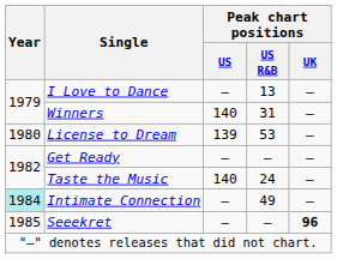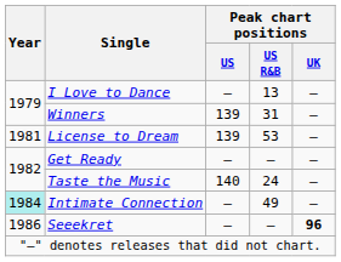 <table class="wikitable" style="text-align:center;">
 <tr>
 <th scope="col" rowspan="2">Year</th>
 <th scope="col" rowspan="2">Single</th>
 <th scope="col" colspan="3">Peak chart positions</th>
 </tr>
 <tr>
 <th width="35"><small><a href='#'>US</a></small><br></th>
 <th width="35"><small><a href='#'>US R&B</a></small><br></th>
 <th width="35"><small><a href='#'>UK</a></small><br></th>
 </tr>
 <tr>
 <td rowspan="2" style="text-align:left;">1979</td>
 <td style="text-align:left;"><em><a href='#'>I Love to Dance</a></em></td>
 <td>—</td>
 <td>13</td>
 <td>—</td>
 </tr>
 <tr>
 <td style="text-align:left;"><em><a href='#'>Winners</a></em></td>
-<td>140</td>
+<td>139</td>
 <td>31</td>
 <td>—</td>
 </tr>
 <tr>
-<td rowspan="1" style="text-align:left;">1980</td>
+<td rowspan="1" style="text-align:left;">1981</td>
 <td style="text-align:left;"><em><a href='#'>License to Dream</a></em></td>
 <td>139</td>
 <td>53</td>
 <td>—</td>
 </tr>
 <tr>
 <td rowspan="2" style="text-align:left;">1982</td>
 <td style="text-align:left;"><em><a href='#'>Get Ready</a></em></td>
 <td>—</td>
 <td>—</td>
 <td>—</td>
 </tr>
 <tr>
 <td style="text-align:left;"><em><a href='#'>Taste the Music</a></em></td>
 <td>140</td>
 <td>24</td>
 <td>—</td>
 </tr>
 <tr>
 <td rowspan="1" style="background: paleturquoise; text-align:left;">1984</td>
 <td style="text-align:left;"><em><a href='#'>Intimate Connection</a></em></td>
 <td>—</td>
 <td>49</td>
 <td>—</td>
 </tr>
 <tr>
-<td rowspan="1" style="text-align:left;">1985</td>
+<td rowspan="1" style="text-align:left;">1986</td>
 <td style="text-align:left;"><em><a href='#'>Seeekret</a></em></td>
 <td>—</td>
 <td>—</td>
 <td><strong>96</strong></td>
 </tr>
 <tr>
 <td colspan="5" style="font-size:9pt;">"—" denotes releases that did not chart.</td>
 </tr>
 </table>
